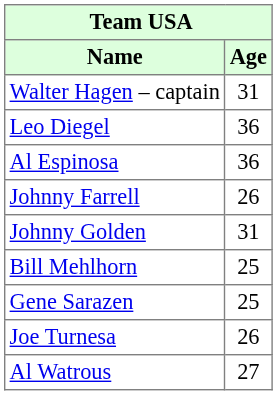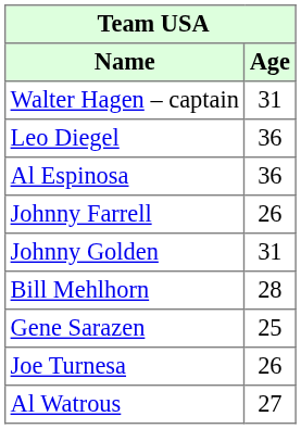 <table border="1" cellpadding="3" style="border-collapse: collapse;text-align:center">
 <tr style="background:#dfd;">
 <td colspan="2"> <strong>Team USA</strong></td>
 </tr>
 <tr style="background:#dfd;">
 <th>Name</th>
 <th>Age</th>
 </tr>
 <tr>
 <td align=left><a href='#'>Walter Hagen</a> – captain</td>
 <td>31</td>
 </tr>
 <tr>
 <td align=left><a href='#'>Leo Diegel</a></td>
 <td>36</td>
 </tr>
 <tr>
 <td align=left><a href='#'>Al Espinosa</a></td>
 <td>36</td>
 </tr>
 <tr>
 <td align=left><a href='#'>Johnny Farrell</a></td>
 <td>26</td>
 </tr>
 <tr>
 <td align=left><a href='#'>Johnny Golden</a></td>
 <td>31</td>
 </tr>
 <tr>
 <td align=left><a href='#'>Bill Mehlhorn</a></td>
-<td>25</td>
+<td>28</td>
 </tr>
 <tr>
 <td align=left><a href='#'>Gene Sarazen</a></td>
 <td>25</td>
 </tr>
 <tr>
 <td align=left><a href='#'>Joe Turnesa</a></td>
 <td>26</td>
 </tr>
 <tr>
 <td align=left><a href='#'>Al Watrous</a></td>
 <td>27</td>
 </tr>
 </table>
